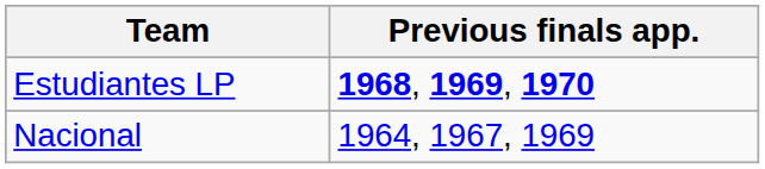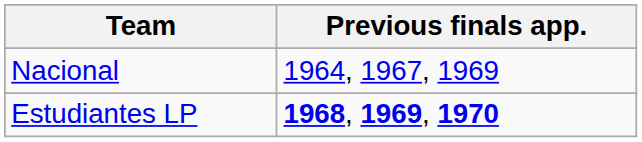 <table class="wikitable">
 <tr>
 <th width=150px>Team</th>
 <th width=200px>Previous finals app.</th>
 </tr>
 <tr>
+<td> <a href='#'>Nacional</a></td>
+<td><a href='#'>1964</a>, <a href='#'>1967</a>, <a href='#'>1969</a></td>
+</tr>
+<tr>
 <td> <a href='#'>Estudiantes LP</a></td>
 <td><strong><a href='#'>1968</a></strong>, <strong><a href='#'>1969</a></strong>, <strong><a href='#'>1970</a></strong></td>
 </tr>
-<tr>
-<td> <a href='#'>Nacional</a></td>
-<td><a href='#'>1964</a>, <a href='#'>1967</a>, <a href='#'>1969</a></td>
-</tr>
 </table>
